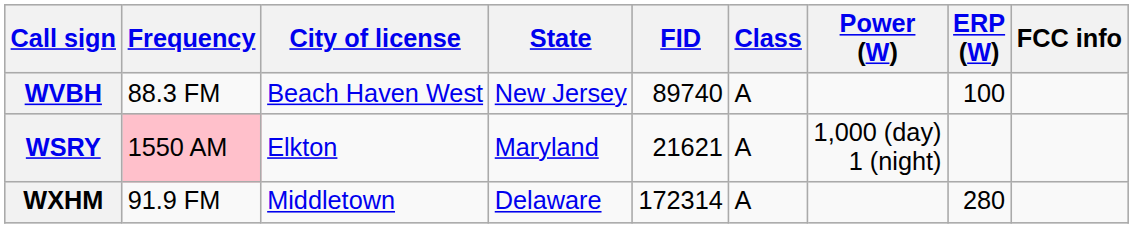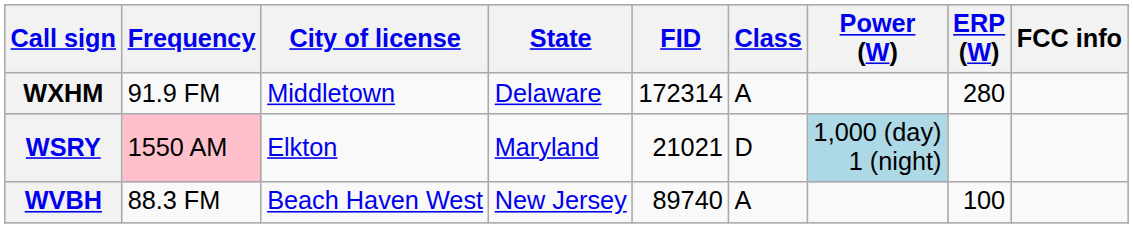 <table class="wikitable sortable">
 <tr>
 <th scope="col"><a href='#'>Call sign</a></th>
 <th scope="col" data-sort-type="number"><a href='#'>Frequency</a></th>
 <th scope="col"><a href='#'>City of license</a></th>
 <th scope="col"><a href='#'>State</a></th>
 <th scope="col" data-sort-type="number"><a href='#'>FID</a></th>
 <th scope="col"><a href='#'>Class</a></th>
 <th scope="col" data-sort-type="number"><a href='#'>Power</a><br>(<a href='#'>W</a>)</th>
 <th scope="col" data-sort-type="number"><a href='#'>ERP</a><br>(<a href='#'>W</a>)</th>
 <th scope="col" class="unsortable">FCC info</th>
 </tr>
 <tr>
+<th scope="row">WXHM</th>
+<td>91.9 FM</td>
+<td><a href='#'>Middletown</a></td>
+<td><a href='#'>Delaware</a></td>
+<td style="text-align: right;">172314</td>
+<td>A</td>
+<td></td>
+<td style="text-align: right;">280</td>
+<td></td>
+</tr>
+<tr>
+<th scope="row"><a href='#'>WSRY</a></th>
+<td style="background: pink;">1550 AM</td>
+<td><a href='#'>Elkton</a></td>
+<td><a href='#'>Maryland</a></td>
+<td style="text-align: right;">21021</td>
+<td>D</td>
+<td style="background: lightblue; text-align: right;">1,000 (day)<br>1 (night)</td>
+<td></td>
+<td></td>
+</tr>
+<tr>
 <th scope="row"><a href='#'>WVBH</a></th>
 <td>88.3 FM</td>
 <td><a href='#'>Beach Haven West</a></td>
 <td><a href='#'>New Jersey</a></td>
 <td style="text-align: right;">89740</td>
 <td>A</td>
 <td></td>
 <td style="text-align: right;">100</td>
 <td></td>
 </tr>
-<tr>
-<th scope="row"><a href='#'>WSRY</a></th>
-<td style="background: pink;">1550 AM</td>
-<td><a href='#'>Elkton</a></td>
-<td><a href='#'>Maryland</a></td>
-<td style="text-align: right;">21621</td>
-<td>A</td>
-<td style="text-align: right;">1,000 (day)<br>1 (night)</td>
-<td></td>
-<td></td>
-</tr>
-<tr>
-<th scope="row">WXHM</th>
-<td>91.9 FM</td>
-<td><a href='#'>Middletown</a></td>
-<td><a href='#'>Delaware</a></td>
-<td style="text-align: right;">172314</td>
-<td>A</td>
-<td></td>
-<td style="text-align: right;">280</td>
-<td></td>
-</tr>
 </table>
